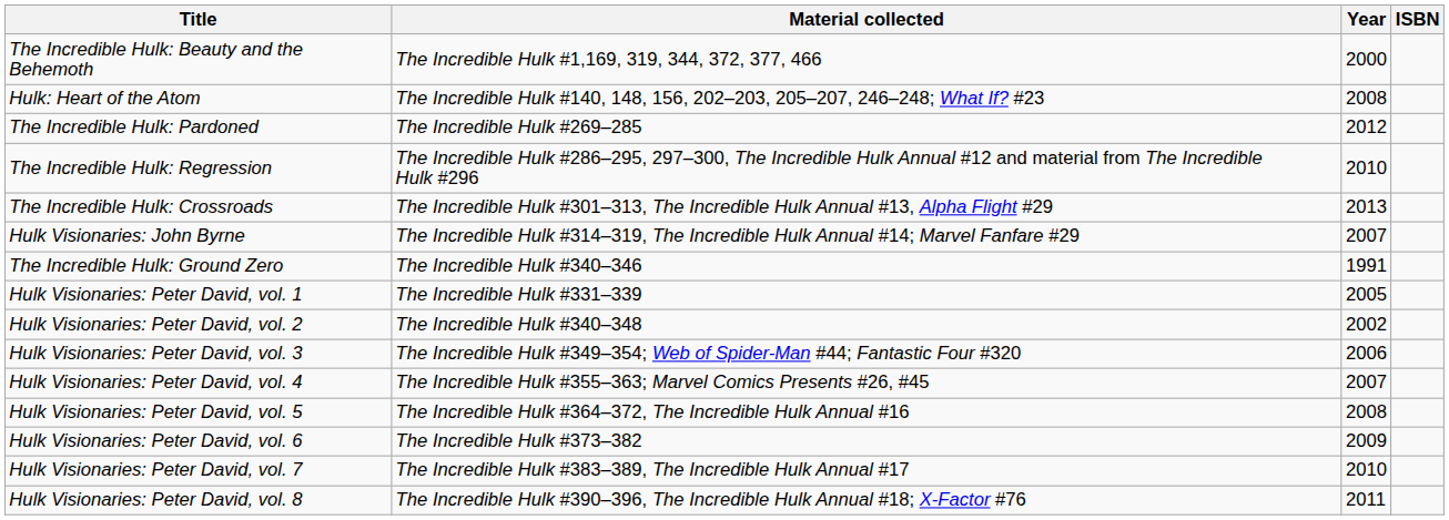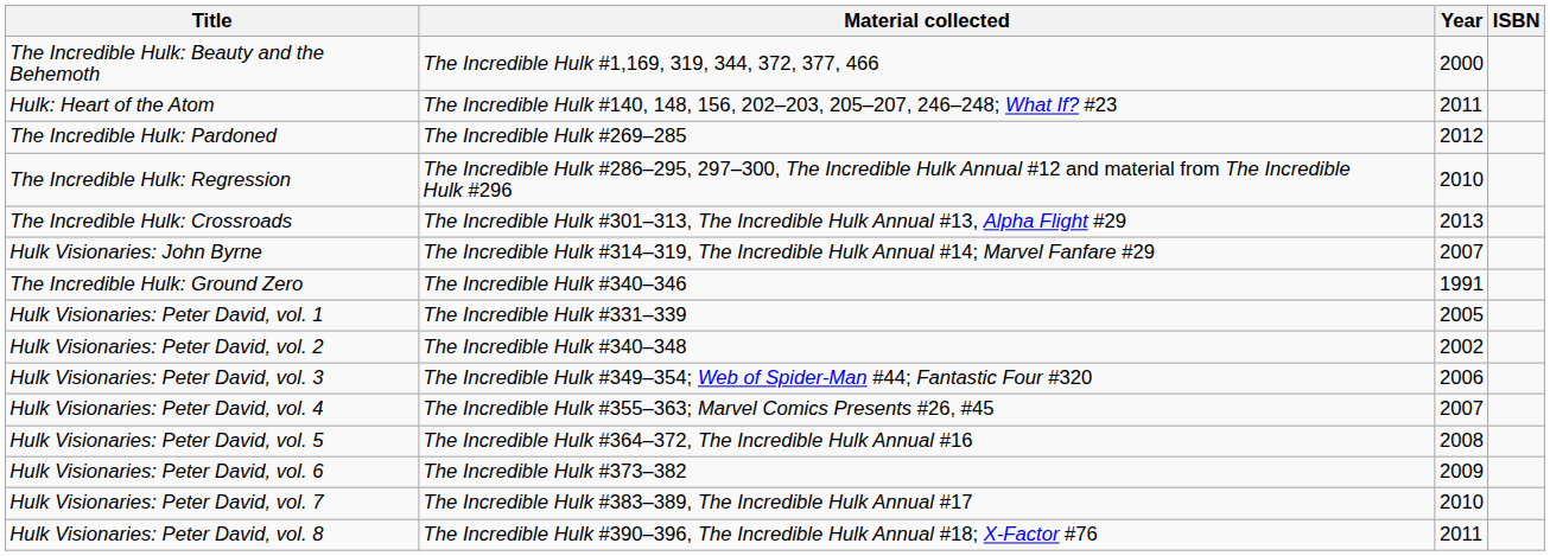 <table class="wikitable sortable">
 <tr>
 <th>Title</th>
 <th>Material collected</th>
 <th>Year</th>
 <th>ISBN</th>
 </tr>
 <tr>
 <td><em>The Incredible Hulk: Beauty and the Behemoth</em></td>
 <td><em>The Incredible Hulk</em> #1,169, 319, 344, 372, 377, 466</td>
 <td>2000</td>
 <td></td>
 </tr>
 <tr>
 <td><em>Hulk: Heart of the Atom</em></td>
 <td><em>The Incredible Hulk</em> #140, 148, 156, 202–203, 205–207, 246–248; <em><a href='#'>What If?</a></em> #23</td>
-<td>2008</td>
+<td>2011</td>
 <td></td>
 </tr>
 <tr>
 <td><em>The Incredible Hulk: Pardoned</em></td>
 <td><em>The Incredible Hulk</em> #269–285</td>
 <td>2012</td>
 <td></td>
 </tr>
 <tr>
 <td><em>The Incredible Hulk: Regression</em></td>
 <td><em>The Incredible Hulk</em> #286–295, 297–300, <em>The Incredible Hulk Annual</em> #12 and material from <em>The Incredible Hulk</em> #296</td>
 <td>2010</td>
 <td></td>
 </tr>
 <tr>
 <td><em>The Incredible Hulk: Crossroads</em></td>
 <td><em>The Incredible Hulk</em> #301–313, <em>The Incredible Hulk Annual</em> #13, <em><a href='#'>Alpha Flight</a></em> #29</td>
 <td>2013</td>
 <td></td>
 </tr>
 <tr>
 <td><em>Hulk Visionaries: John Byrne</em></td>
 <td><em>The Incredible Hulk</em> #314–319, <em>The Incredible Hulk Annual</em> #14; <em>Marvel Fanfare</em> #29</td>
 <td>2007</td>
 <td></td>
 </tr>
 <tr>
 <td><em>The Incredible Hulk: Ground Zero</em></td>
 <td><em>The Incredible Hulk</em> #340–346</td>
 <td>1991</td>
 <td></td>
 </tr>
 <tr>
 <td><em>Hulk Visionaries: Peter David, vol. 1</em></td>
 <td><em>The Incredible Hulk</em> #331–339</td>
 <td>2005</td>
 <td></td>
 </tr>
 <tr>
 <td><em>Hulk Visionaries: Peter David, vol. 2</em></td>
 <td><em>The Incredible Hulk</em> #340–348</td>
 <td>2002</td>
 <td></td>
 </tr>
 <tr>
 <td><em>Hulk Visionaries: Peter David, vol. 3</em></td>
 <td><em>The Incredible Hulk</em> #349–354; <em><a href='#'>Web of Spider-Man</a></em> #44; <em>Fantastic Four</em> #320</td>
 <td>2006</td>
 <td></td>
 </tr>
 <tr>
 <td><em>Hulk Visionaries: Peter David, vol. 4</em></td>
 <td><em>The Incredible Hulk</em> #355–363; <em>Marvel Comics Presents</em> #26, #45</td>
 <td>2007</td>
 <td></td>
 </tr>
 <tr>
 <td><em>Hulk Visionaries: Peter David, vol. 5</em></td>
 <td><em>The Incredible Hulk</em> #364–372, <em>The Incredible Hulk Annual</em> #16</td>
 <td>2008</td>
 <td></td>
 </tr>
 <tr>
 <td><em>Hulk Visionaries: Peter David, vol. 6</em></td>
 <td><em>The Incredible Hulk</em> #373–382</td>
 <td>2009</td>
 <td></td>
 </tr>
 <tr>
 <td><em>Hulk Visionaries: Peter David, vol. 7</em></td>
 <td><em>The Incredible Hulk</em> #383–389, <em>The Incredible Hulk Annual</em> #17</td>
 <td>2010</td>
 <td></td>
 </tr>
 <tr>
 <td><em>Hulk Visionaries: Peter David, vol. 8</em></td>
 <td><em>The Incredible Hulk</em> #390–396, <em>The Incredible Hulk Annual</em> #18; <em><a href='#'>X-Factor</a></em> #76</td>
 <td>2011</td>
 <td></td>
 </tr>
 </table>
